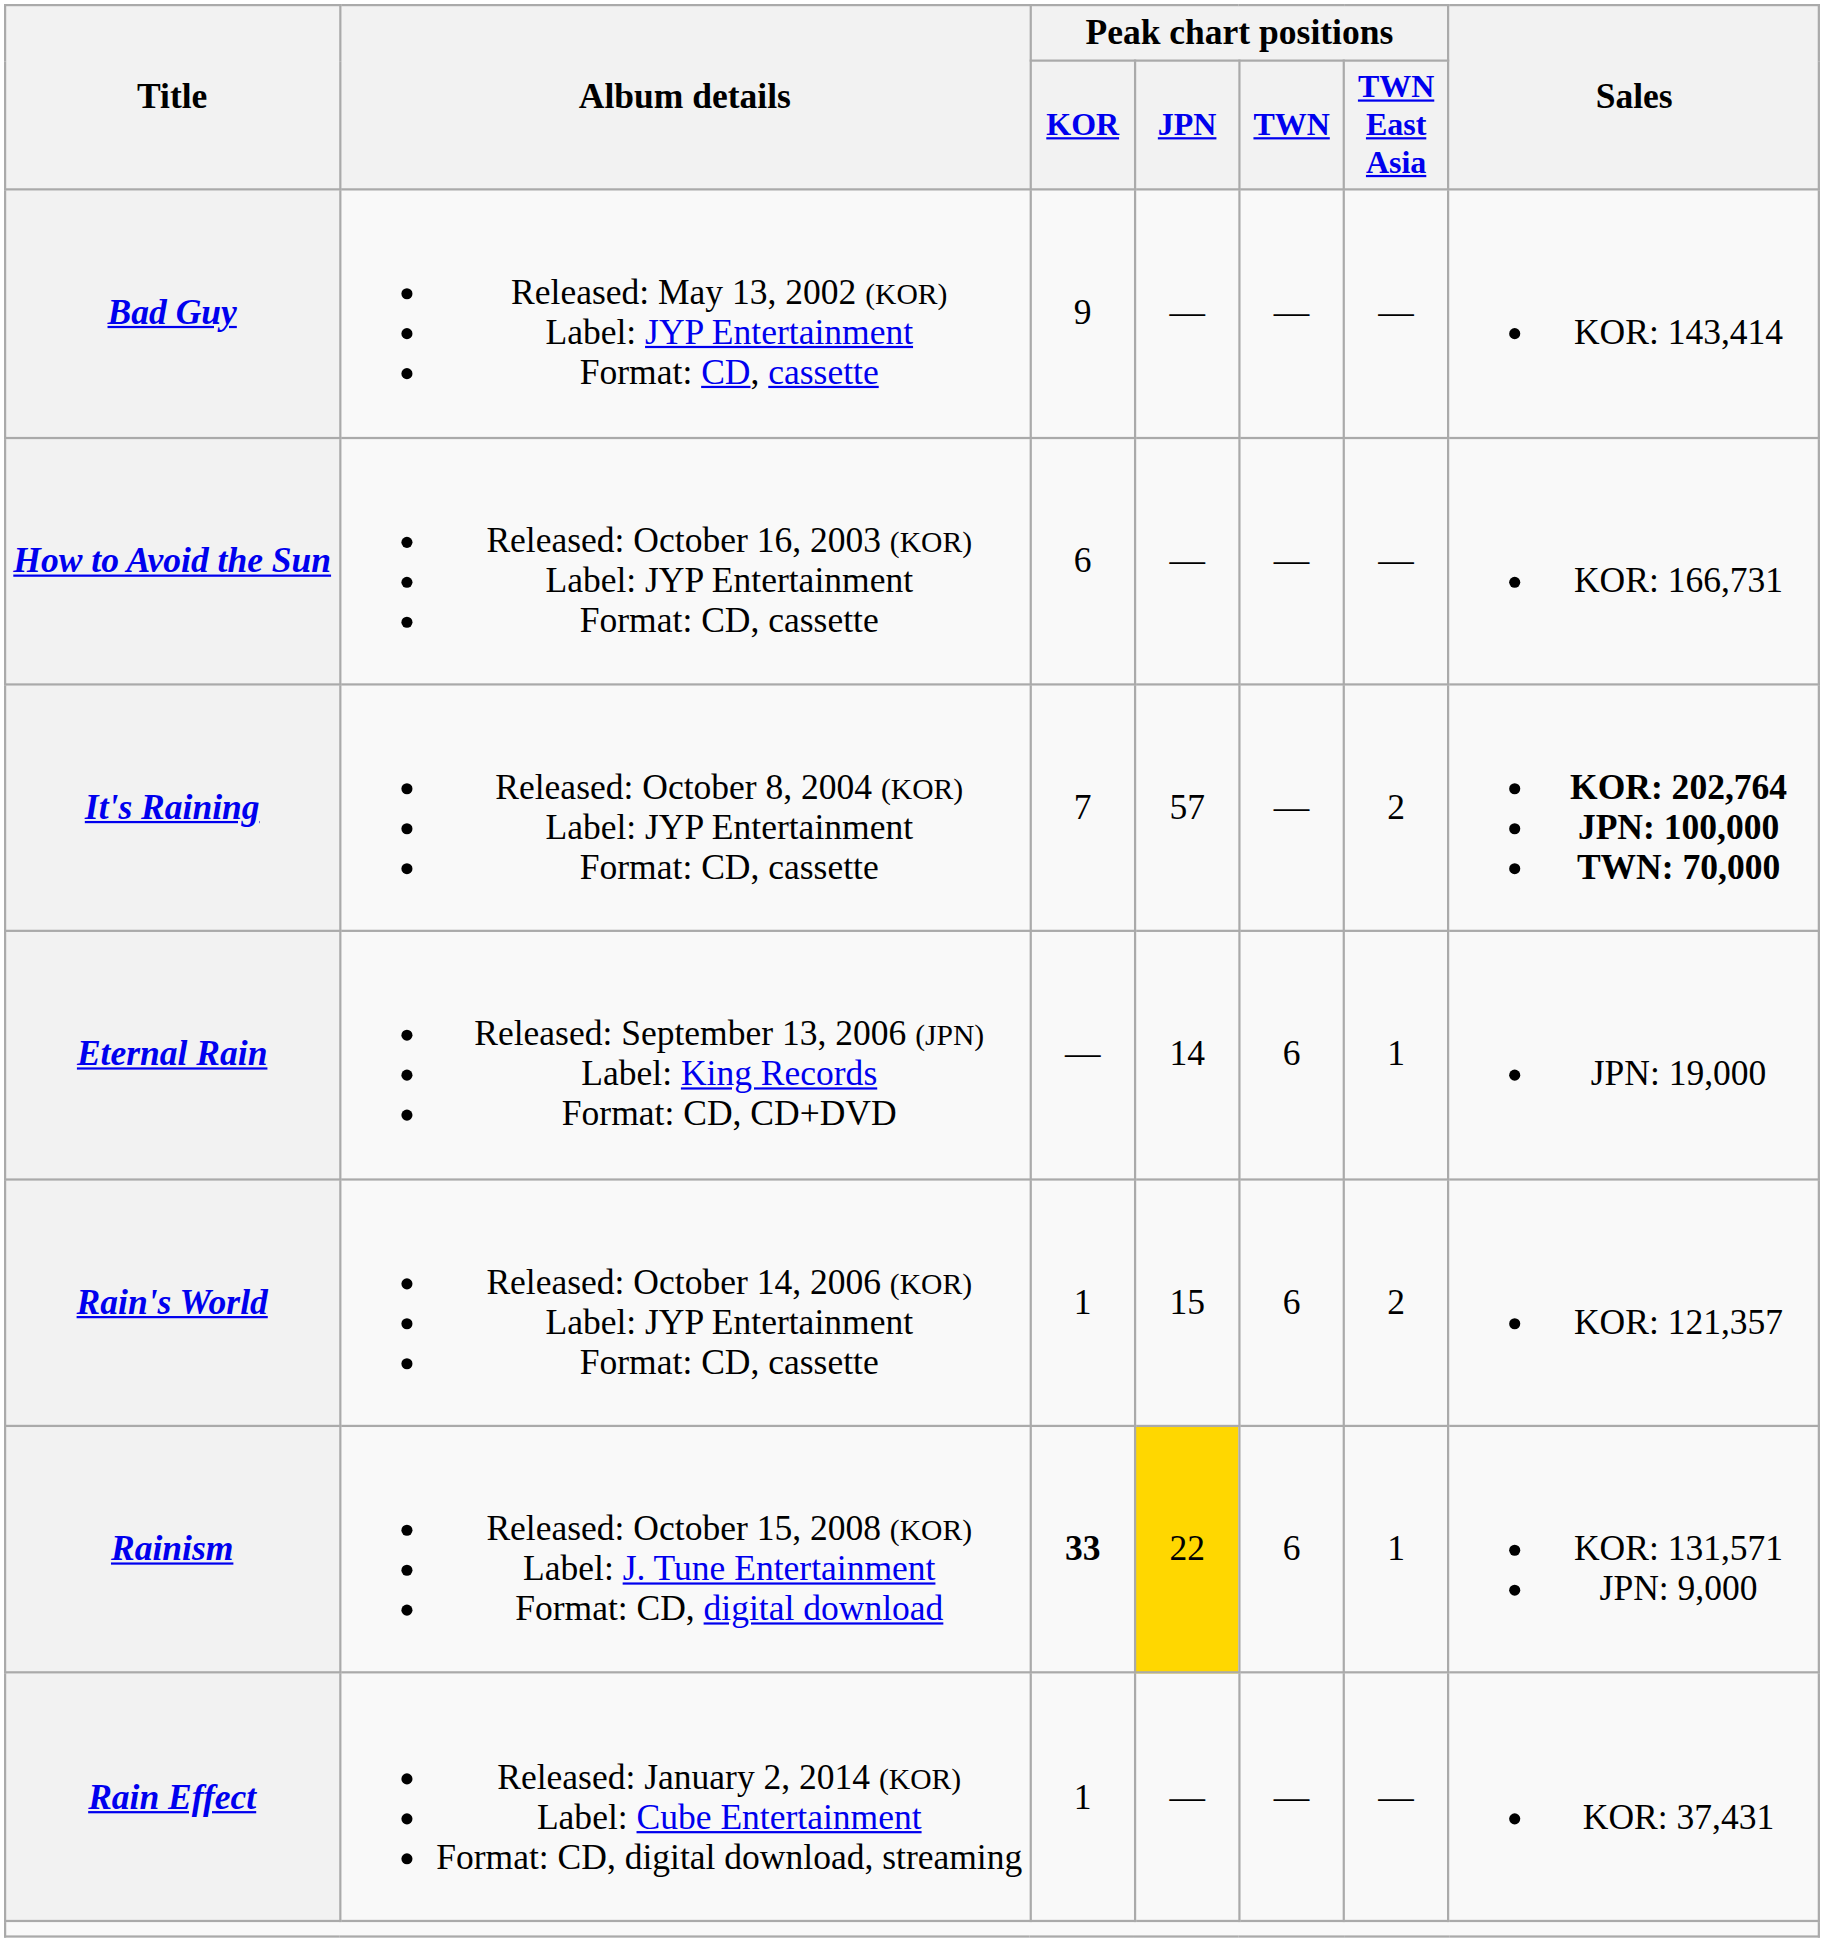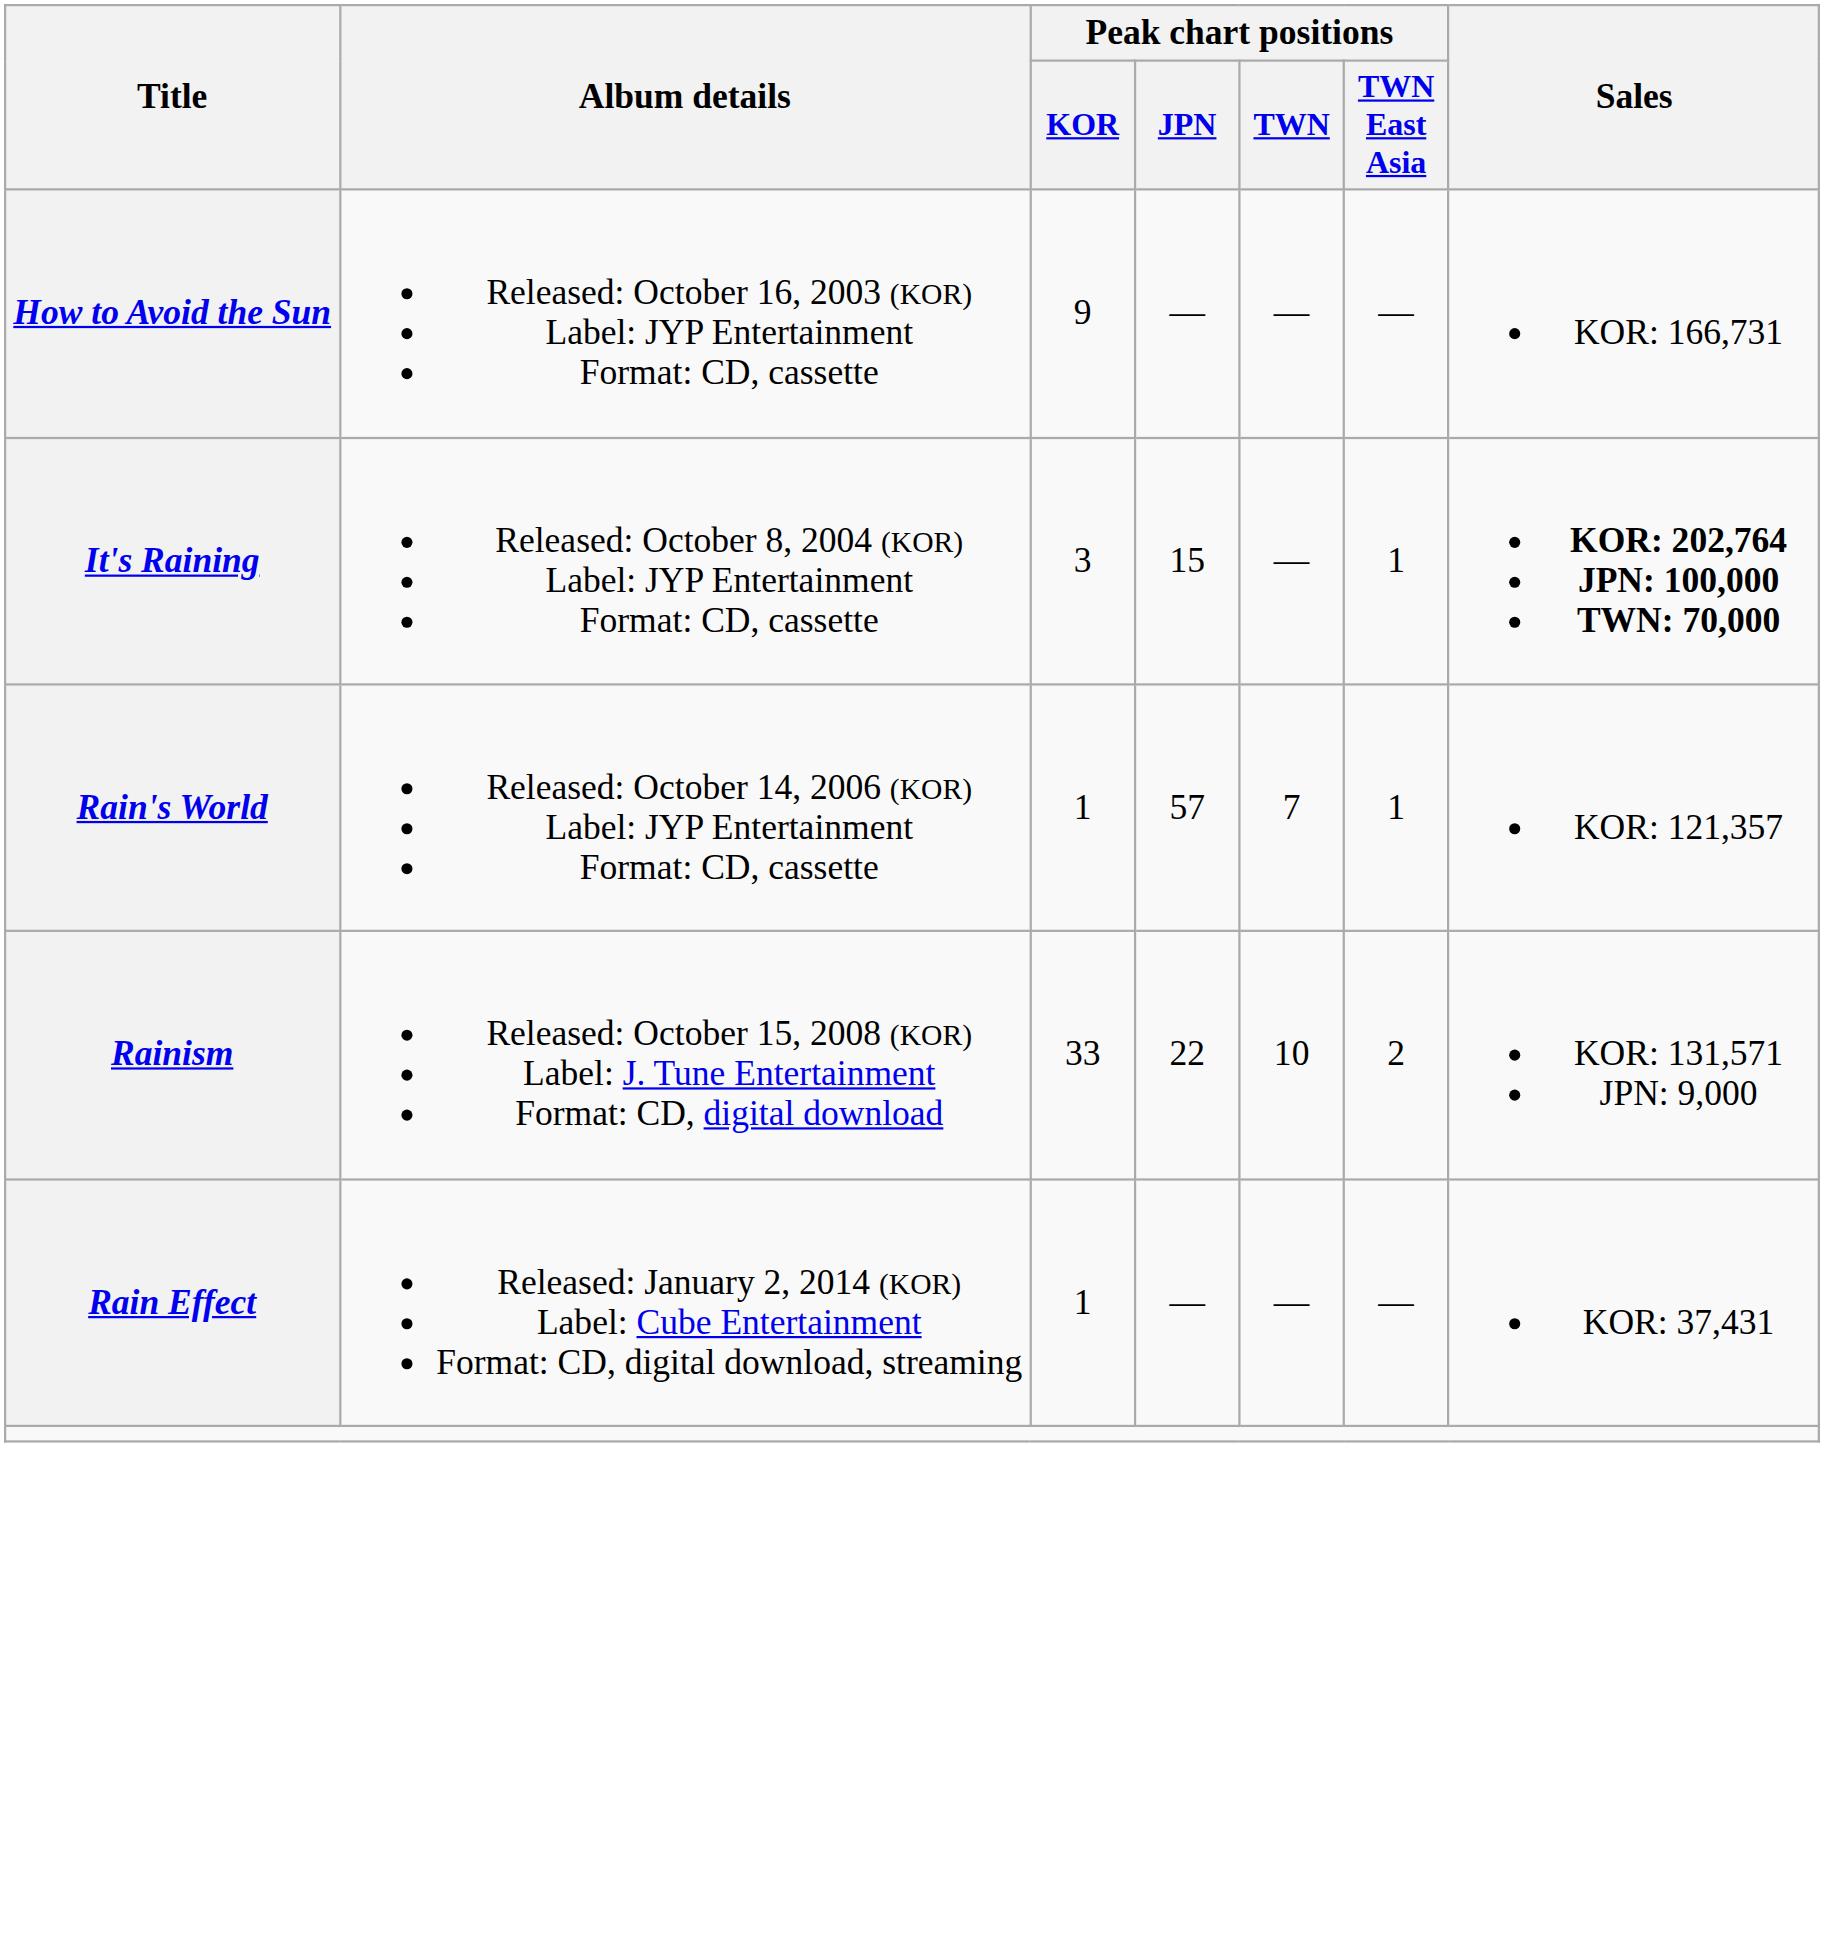 <table class="wikitable plainrowheaders" style="text-align:center;">
 <tr>
 <th rowspan="2">Title</th>
 <th rowspan="2">Album details</th>
 <th colspan="4">Peak chart positions</th>
 <th rowspan="2" style="width:10em;">Sales</th>
 </tr>
 <tr>
 <th scope="col" style="width:2.8em;font-size:90%;"><a href='#'>KOR</a><br></th>
 <th scope="col" style="width:2.8em;font-size:90%;"><a href='#'>JPN</a><br></th>
 <th scope="col" style="width:2.8em;font-size:90%;"><a href='#'>TWN</a><br></th>
 <th scope="col" style="width:2.8em;font-size:90%;"><a href='#'>TWN East Asia</a><br></th>
 </tr>
 <tr>
-<th scope="row"><em><a href='#'>Bad Guy</a></em></th>
-<td><br><ul><li>Released: May 13, 2002 <small>(KOR)</small></li><li>Label: <a href='#'>JYP Entertainment</a></li><li>Format: <a href='#'>CD</a>, <a href='#'>cassette</a></li></ul></td>
-<td>9</td>
-<td>—</td>
-<td>—</td>
-<td>—</td>
-<td><br><ul><li>KOR: 143,414</li></ul></td>
-</tr>
-<tr>
 <th scope="row"><em><a href='#'>How to Avoid the Sun</a></em></th>
 <td><br><ul><li>Released: October 16, 2003 <small>(KOR)</small></li><li>Label: JYP Entertainment</li><li>Format: CD, cassette</li></ul></td>
-<td>6</td>
+<td>9</td>
 <td>—</td>
 <td>—</td>
 <td>—</td>
 <td><br><ul><li>KOR: 166,731</li></ul></td>
 </tr>
 <tr>
 <th scope="row"><em><a href='#'>It's Raining</a></em></th>
 <td><br><ul><li>Released: October 8, 2004 <small>(KOR)</small></li><li>Label: JYP Entertainment</li><li>Format: CD, cassette</li></ul></td>
-<td>7</td>
-<td>57</td>
+<td>3</td>
+<td>15</td>
 <td>—</td>
-<td>2</td>
+<td>1</td>
 <td><strong><br><ul><li>KOR: 202,764</li><li>JPN: 100,000</li><li>TWN: 70,000</li></ul></strong></td>
-</tr>
-<tr>
-<th scope="row"><em><a href='#'>Eternal Rain</a></em></th>
-<td><br><ul><li>Released: September 13, 2006 <small>(JPN)</small></li><li>Label: <a href='#'>King Records</a></li><li>Format: CD, CD+DVD</li></ul></td>
-<td>—</td>
-<td>14</td>
-<td>6</td>
-<td>1</td>
-<td><br><ul><li>JPN: 19,000</li></ul></td>
 </tr>
 <tr>
 <th scope="row"><em><a href='#'>Rain's World</a></em></th>
 <td><br><ul><li>Released: October 14, 2006 <small>(KOR)</small></li><li>Label: JYP Entertainment</li><li>Format: CD, cassette</li></ul></td>
 <td>1</td>
-<td>15</td>
-<td>6</td>
-<td>2</td>
+<td>57</td>
+<td>7</td>
+<td>1</td>
 <td><br><ul><li>KOR: 121,357</li></ul></td>
 </tr>
 <tr>
 <th scope="row"><em><a href='#'>Rainism</a></em></th>
 <td><br><ul><li>Released: October 15, 2008 <small>(KOR)</small></li><li>Label: <a href='#'>J. Tune Entertainment</a></li><li>Format: CD, <a href='#'>digital download</a></li></ul></td>
-<td><strong>33</strong></td>
-<td style="background: gold;">22</td>
-<td>6</td>
-<td>1</td>
+<td>33</td>
+<td>22</td>
+<td>10</td>
+<td>2</td>
 <td><br><ul><li>KOR: 131,571</li><li>JPN: 9,000</li></ul></td>
 </tr>
 <tr>
 <th scope="row"><em><a href='#'>Rain Effect</a></em></th>
 <td><br><ul><li>Released: January 2, 2014 <small>(KOR)</small></li><li>Label: <a href='#'>Cube Entertainment</a></li><li>Format: CD, digital download, streaming</li></ul></td>
 <td>1</td>
 <td>—</td>
 <td>—</td>
 <td>—</td>
 <td><br><ul><li>KOR: 37,431</li></ul></td>
 </tr>
 <tr>
 <td colspan="7"></td>
 </tr>
 </table>
